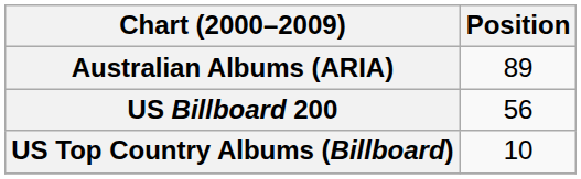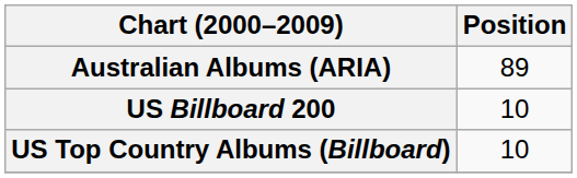 <table class="wikitable sortable plainrowheaders" style="text-align:center;">
 <tr>
 <th scope="col">Chart (2000–2009)</th>
 <th scope="col">Position</th>
 </tr>
 <tr>
 <th scope="row">Australian Albums (ARIA)</th>
 <td>89</td>
 </tr>
 <tr>
 <th scope="row">US <em>Billboard</em> 200</th>
-<td>56</td>
+<td>10</td>
 </tr>
 <tr>
 <th scope="row">US Top Country Albums (<em>Billboard</em>)</th>
 <td>10</td>
 </tr>
 <tr>
 </tr>
 </table>
